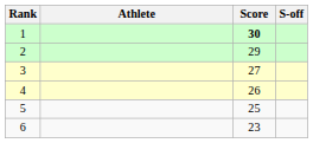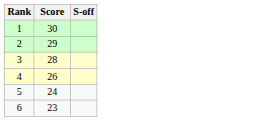 <table class="wikitable" style="text-align:center">
 <tr>
 <th width=40>Rank</th>
-<th width=250>Athlete</th>
 <th width=50>Score</th>
 <th width=35>S-off</th>
 </tr>
 <tr bgcolor=ccffcc>
 <td>1</td>
-<td align=left></td>
-<td><strong>30</strong></td>
+<td>30</td>
 <td></td>
 </tr>
 <tr bgcolor=ccffcc>
 <td>2</td>
-<td align=left></td>
 <td>29</td>
 <td></td>
 </tr>
 <tr bgcolor=ffffcc>
 <td>3</td>
-<td align=left></td>
-<td>27</td>
+<td>28</td>
 <td></td>
 </tr>
 <tr bgcolor=ffffcc>
 <td>4</td>
-<td align=left></td>
 <td>26</td>
 <td></td>
 </tr>
 <tr>
 <td>5</td>
-<td align=left></td>
-<td>25</td>
+<td>24</td>
 <td></td>
 </tr>
 <tr>
 <td>6</td>
-<td align=left></td>
 <td>23</td>
 <td></td>
 </tr>
 </table>
